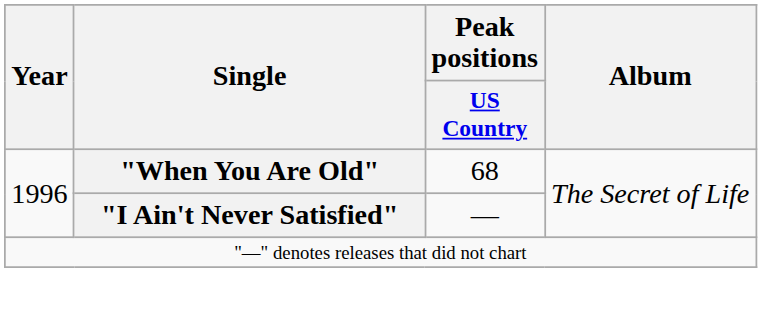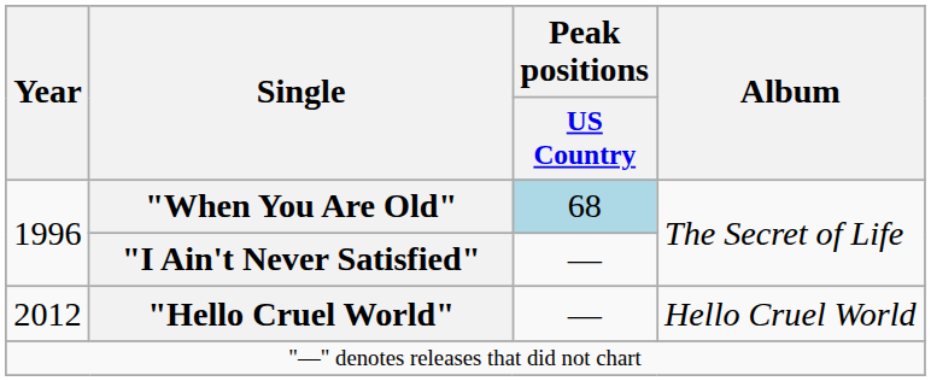 <table class="wikitable plainrowheaders" style="text-align:center;">
 <tr>
 <th rowspan="2">Year</th>
 <th rowspan="2" style="width:12em;">Single</th>
 <th>Peak positions</th>
 <th rowspan="2">Album</th>
 </tr>
 <tr style="font-size:smaller;">
 <th style="width:60px;"><a href='#'>US Country</a></th>
 </tr>
 <tr>
 <td rowspan="2">1996</td>
 <th scope="row">"When You Are Old"</th>
-<td>68</td>
+<td style="background: lightblue;">68</td>
 <td rowspan="2" style="text-align:left;"><em>The Secret of Life</em></td>
 </tr>
 <tr>
 <th scope="row">"I Ain't Never Satisfied"</th>
 <td>—</td>
 </tr>
 <tr>
+<td>2012</td>
+<th scope="row">"Hello Cruel World"</th>
+<td>—</td>
+<td style="text-align:left;"><em>Hello Cruel World</em></td>
+</tr>
+<tr>
 <td colspan="4" style="font-size:8pt">"—" denotes releases that did not chart</td>
 </tr>
 </table>
